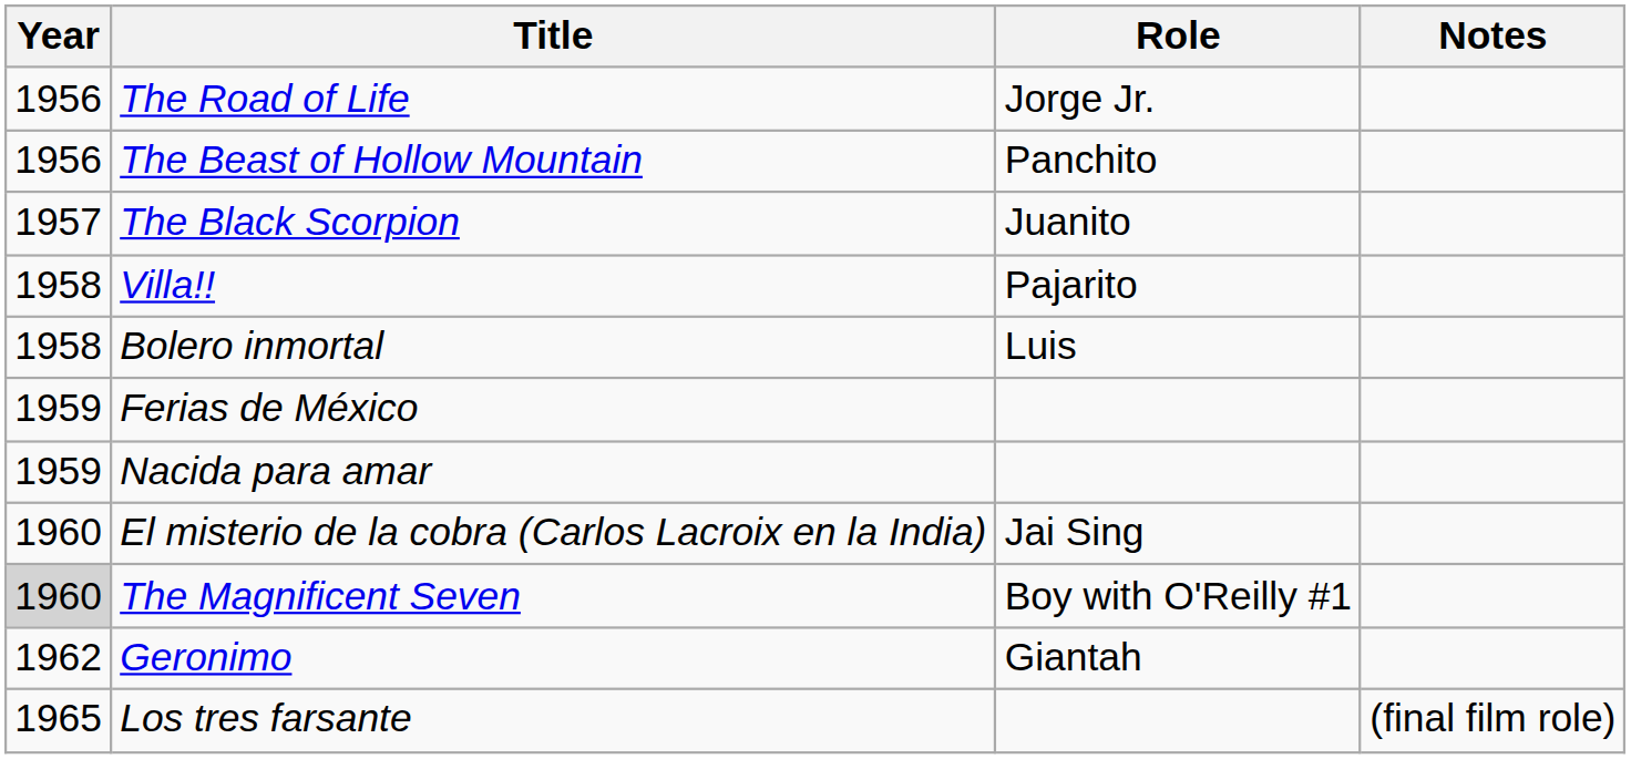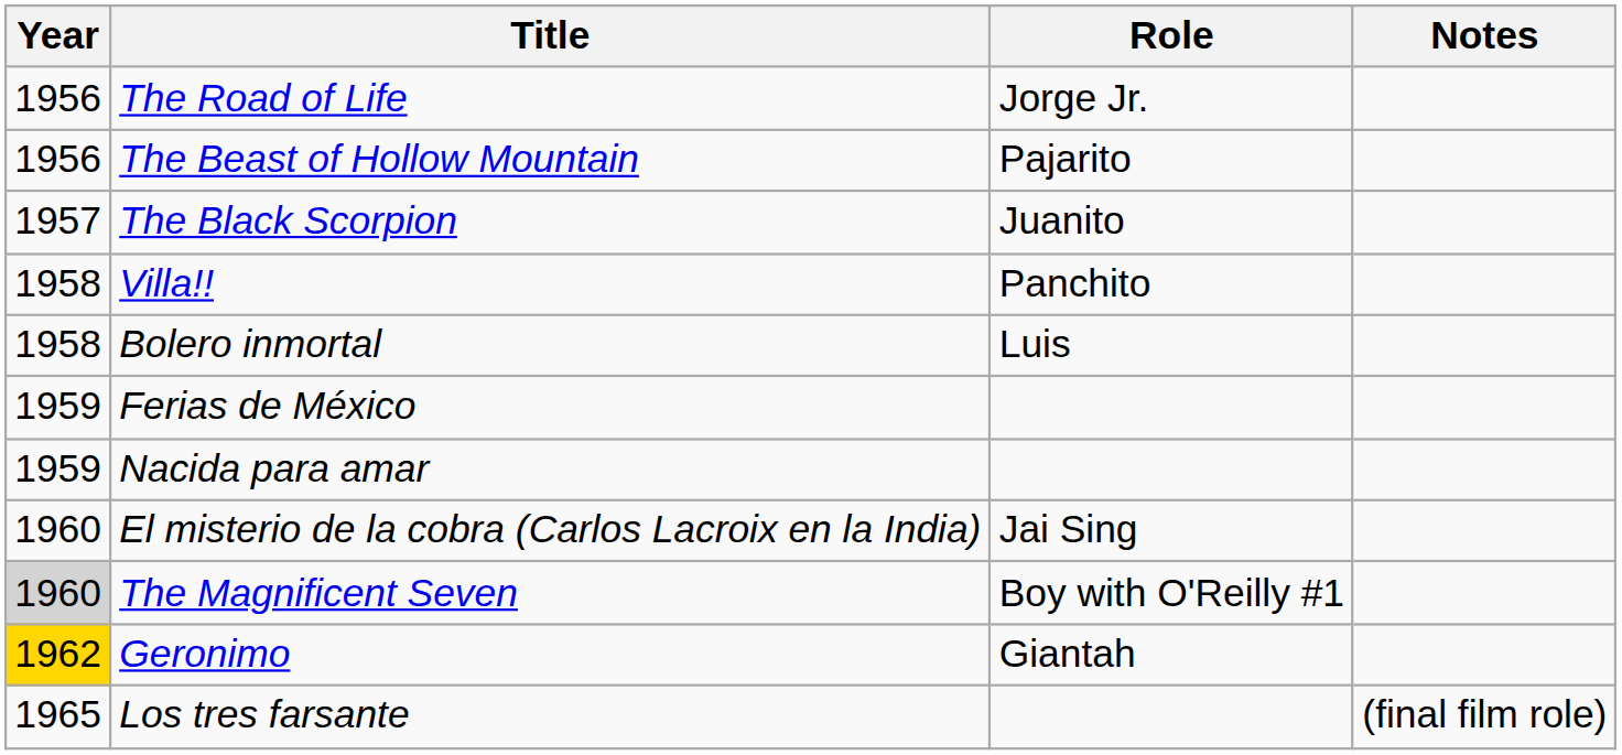 <table class="wikitable">
 <tr>
 <th>Year</th>
 <th>Title</th>
 <th>Role</th>
 <th>Notes</th>
 </tr>
 <tr>
 <td>1956</td>
 <td><em><a href='#'>The Road of Life</a></em></td>
 <td>Jorge Jr.</td>
 <td></td>
 </tr>
 <tr>
 <td>1956</td>
 <td><em><a href='#'>The Beast of Hollow Mountain</a></em></td>
-<td>Panchito</td>
+<td>Pajarito</td>
 <td></td>
 </tr>
 <tr>
 <td>1957</td>
 <td><em><a href='#'>The Black Scorpion</a></em></td>
 <td>Juanito</td>
 <td></td>
 </tr>
 <tr>
 <td>1958</td>
 <td><em><a href='#'>Villa!!</a></em></td>
-<td>Pajarito</td>
+<td>Panchito</td>
 <td></td>
 </tr>
 <tr>
 <td>1958</td>
 <td><em>Bolero inmortal</em></td>
 <td>Luis</td>
 <td></td>
 </tr>
 <tr>
 <td>1959</td>
 <td><em>Ferias de México</em></td>
 <td></td>
 <td></td>
 </tr>
 <tr>
 <td>1959</td>
 <td><em>Nacida para amar</em></td>
 <td></td>
 <td></td>
 </tr>
 <tr>
 <td>1960</td>
 <td><em>El misterio de la cobra (Carlos Lacroix en la India)</em></td>
 <td>Jai Sing</td>
 <td></td>
 </tr>
 <tr>
 <td style="background: lightgrey;">1960</td>
 <td><em><a href='#'>The Magnificent Seven</a></em></td>
 <td>Boy with O'Reilly #1</td>
 <td></td>
 </tr>
 <tr>
-<td>1962</td>
+<td style="background: gold;">1962</td>
 <td><em><a href='#'>Geronimo</a></em></td>
 <td>Giantah</td>
 <td></td>
 </tr>
 <tr>
 <td>1965</td>
 <td><em>Los tres farsante</em></td>
 <td></td>
 <td>(final film role)</td>
 </tr>
 </table>
